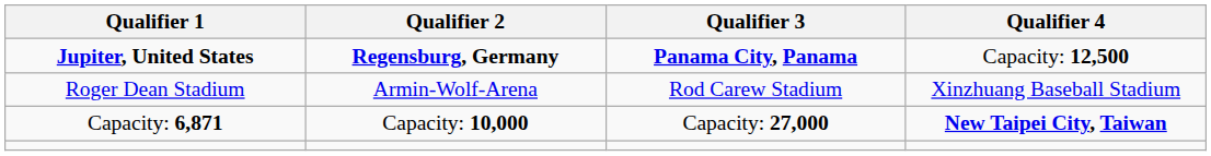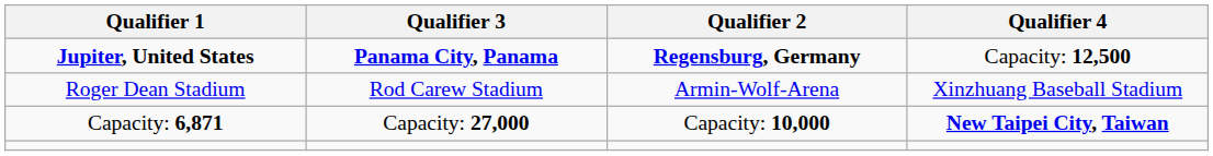 <table class="wikitable" style="text-align:center" width=900>
 <tr>
 <th width=25%>Qualifier 1</th>
+<th width=25%>Qualifier 3</th>
 <th width=25%>Qualifier 2</th>
-<th width=25%>Qualifier 3</th>
 <th width=25%>Qualifier 4</th>
 </tr>
 <tr>
 <td> <strong><a href='#'>Jupiter</a>, United States</strong></td>
+<td> <strong><a href='#'>Panama City</a>, <a href='#'>Panama</a></strong></td>
 <td> <strong><a href='#'>Regensburg</a>, Germany</strong></td>
-<td> <strong><a href='#'>Panama City</a>, <a href='#'>Panama</a></strong></td>
 <td>Capacity: <strong>12,500</strong></td>
 </tr>
 <tr>
 <td><a href='#'>Roger Dean Stadium</a></td>
+<td><a href='#'>Rod Carew Stadium</a></td>
 <td><a href='#'>Armin-Wolf-Arena</a></td>
-<td><a href='#'>Rod Carew Stadium</a></td>
 <td><a href='#'>Xinzhuang Baseball Stadium</a></td>
 </tr>
 <tr>
 <td>Capacity: <strong>6,871</strong></td>
+<td>Capacity: <strong>27,000</strong></td>
 <td>Capacity: <strong>10,000</strong></td>
-<td>Capacity: <strong>27,000</strong></td>
 <td> <strong><a href='#'>New Taipei City</a>, <a href='#'>Taiwan</a></strong></td>
 </tr>
 <tr>
 <td></td>
 <td></td>
 <td></td>
 <td></td>
 </tr>
 </table>
